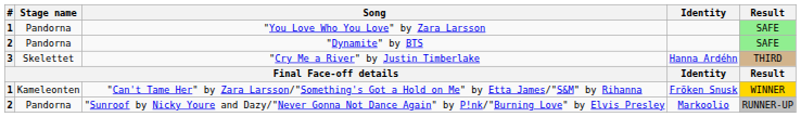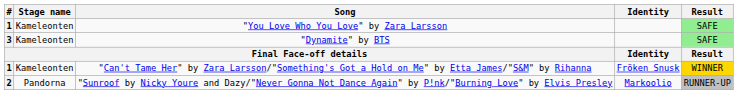 <table class="wikitable plainrowheaders" style="text-align: center;">
 <tr>
 <th>#</th>
 <th>Stage name</th>
 <th>Song</th>
 <th>Identity</th>
 <th>Result</th>
 </tr>
 <tr>
 <th>1</th>
-<td>Pandorna</td>
+<td>Kameleonten</td>
 <td>"<a href='#'>You Love Who You Love</a>" by <a href='#'>Zara Larsson</a></td>
 <td></td>
 <td bgcolor=lightgreen>SAFE</td>
 </tr>
 <tr>
-<th>2</th>
-<td>Pandorna</td>
+<th>3</th>
+<td>Kameleonten</td>
 <td>"<a href='#'>Dynamite</a>" by <a href='#'>BTS</a></td>
 <td></td>
 <td bgcolor=lightgreen>SAFE</td>
-</tr>
-<tr>
-<th>3</th>
-<td>Skelettet</td>
-<td>"<a href='#'>Cry Me a River</a>" by <a href='#'>Justin Timberlake</a></td>
-<td><a href='#'>Hanna Ardéhn</a></td>
-<td bgcolor=tan>THIRD</td>
 </tr>
 <tr>
 <th colspan="3">Final Face-off details</th>
 <th>Identity</th>
 <th>Result</th>
 </tr>
 <tr>
 <th>1</th>
 <td>Kameleonten</td>
 <td>"<a href='#'>Can't Tame Her</a>" by <a href='#'>Zara Larsson</a>/"<a href='#'>Something's Got a Hold on Me</a>" by <a href='#'>Etta James</a>/"<a href='#'>S&M</a>" by <a href='#'>Rihanna</a></td>
 <td><a href='#'>Fröken Snusk</a></td>
 <td bgcolor=gold>WINNER</td>
 </tr>
 <tr>
 <th>2</th>
 <td>Pandorna</td>
 <td>"<a href='#'>Sunroof</a> by <a href='#'>Nicky Youre</a> and Dazy/"<a href='#'>Never Gonna Not Dance Again</a>" by <a href='#'>P!nk</a>/"<a href='#'>Burning Love</a>" by <a href='#'>Elvis Presley</a></td>
 <td><a href='#'>Markoolio</a></td>
 <td bgcolor=silver>RUNNER-UP</td>
 </tr>
 </table>
